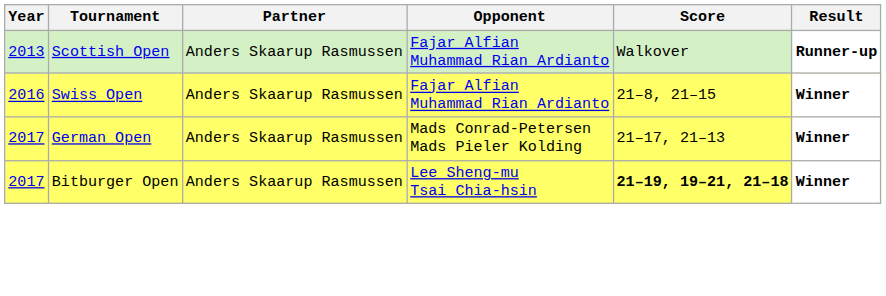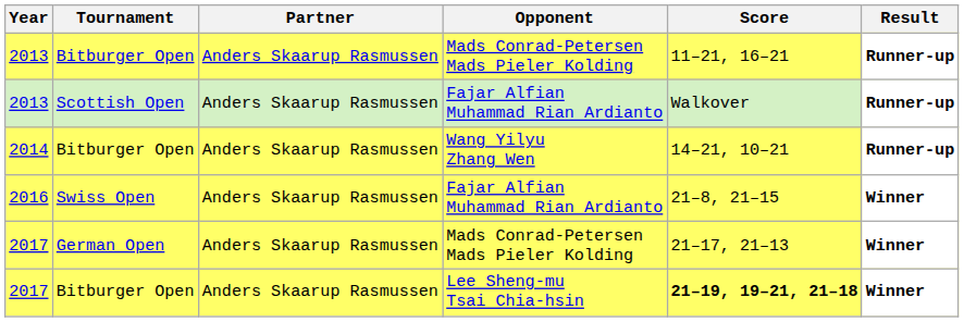 <table class="sortable wikitable" style="font-size: 90%;">
 <tr>
 <th>Year</th>
 <th>Tournament</th>
 <th>Partner</th>
 <th>Opponent</th>
 <th>Score</th>
 <th>Result</th>
 </tr>
+<tr style="background:#FFFF67">
+<td align="center"><a href='#'>2013</a></td>
+<td align="left"><a href='#'>Bitburger Open</a></td>
+<td align="left"> <a href='#'>Anders Skaarup Rasmussen</a></td>
+<td align="left"> <a href='#'>Mads Conrad-Petersen</a><br> <a href='#'>Mads Pieler Kolding</a></td>
+<td align="left">11–21, 16–21</td>
+<td style="text-align:left; background:white"> <strong>Runner-up</strong></td>
+</tr>
 <tr style="background:#D4F1C5">
 <td align="center"><a href='#'>2013</a></td>
 <td align="left"><a href='#'>Scottish Open</a></td>
 <td align="left"> Anders Skaarup Rasmussen</td>
 <td align="left"> <a href='#'>Fajar Alfian</a><br> <a href='#'>Muhammad Rian Ardianto</a></td>
 <td align="left">Walkover</td>
+<td style="text-align:left; background:white"> <strong>Runner-up</strong></td>
+</tr>
+<tr style="background:#FFFF67">
+<td align="center"><a href='#'>2014</a></td>
+<td align="left">Bitburger Open</td>
+<td align="left"> Anders Skaarup Rasmussen</td>
+<td align="left"> <a href='#'>Wang Yilyu</a><br> <a href='#'>Zhang Wen</a></td>
+<td align="left">14–21, 10–21</td>
 <td style="text-align:left; background:white"> <strong>Runner-up</strong></td>
 </tr>
 <tr style="background:#FFFF67">
 <td align="center"><a href='#'>2016</a></td>
 <td align="left"><a href='#'>Swiss Open</a></td>
 <td align="left"> Anders Skaarup Rasmussen</td>
 <td align="left"> <a href='#'>Fajar Alfian</a><br> <a href='#'>Muhammad Rian Ardianto</a></td>
 <td align="left">21–8, 21–15</td>
 <td style="text-align:left; background:white"> <strong>Winner</strong></td>
 </tr>
 <tr style="background:#FFFF67">
 <td align="center"><a href='#'>2017</a></td>
 <td align="left"><a href='#'>German Open</a></td>
 <td align="left"> Anders Skaarup Rasmussen</td>
 <td align="left"> Mads Conrad-Petersen<br> Mads Pieler Kolding</td>
 <td align="left">21–17, 21–13</td>
 <td style="text-align:left; background:white"> <strong>Winner</strong></td>
 </tr>
 <tr style="background:#FFFF67">
 <td align="center"><a href='#'>2017</a></td>
 <td align="left">Bitburger Open</td>
 <td align="left"> Anders Skaarup Rasmussen</td>
 <td align="left"> <a href='#'>Lee Sheng-mu</a><br> <a href='#'>Tsai Chia-hsin</a></td>
 <td align="left"><strong>21–19, 19–21, 21–18</strong></td>
 <td style="text-align:left; background:white"> <strong>Winner</strong></td>
 </tr>
 </table>
